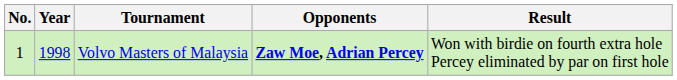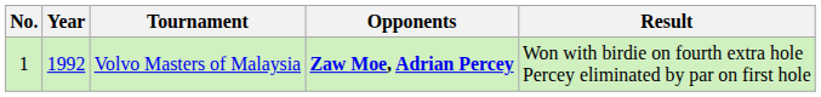 <table class="wikitable" style="font-size:95%;">
 <tr>
 <th>No.</th>
 <th>Year</th>
 <th>Tournament</th>
 <th>Opponents</th>
 <th>Result</th>
 </tr>
 <tr style="background:#D0F0C0;">
 <td align=center>1</td>
-<td><a href='#'>1998</a></td>
+<td><a href='#'>1992</a></td>
 <td><a href='#'>Volvo Masters of Malaysia</a></td>
 <td><strong> <a href='#'>Zaw Moe</a>,  <a href='#'>Adrian Percey</a></strong></td>
 <td>Won with birdie on fourth extra hole<br>Percey eliminated by par on first hole</td>
 </tr>
 </table>
